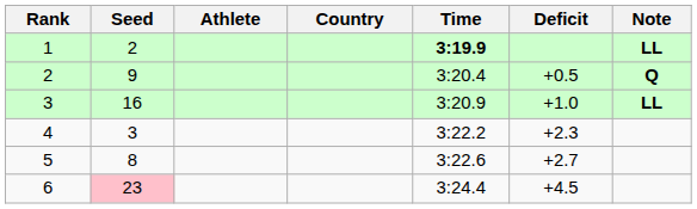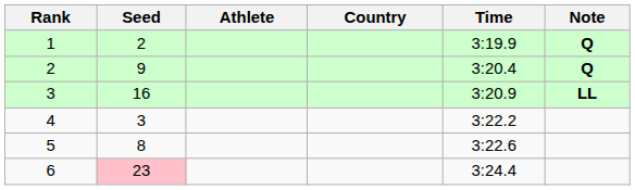 <table class="wikitable sortable" style="text-align:center" width=70%>
 <tr>
 <th>Rank</th>
 <th>Seed</th>
 <th>Athlete</th>
 <th>Country</th>
 <th>Time</th>
-<th>Deficit</th>
 <th>Note</th>
 </tr>
 <tr bgcolor=ccffcc>
 <td>1</td>
 <td>2</td>
 <td align=left></td>
 <td align=left></td>
-<td><strong>3:19.9</strong></td>
-<td></td>
-<td><strong>LL</strong></td>
+<td>3:19.9</td>
+<td><strong>Q</strong></td>
 </tr>
 <tr bgcolor=ccffcc>
 <td>2</td>
 <td>9</td>
 <td align=left></td>
 <td align=left></td>
 <td>3:20.4</td>
-<td>+0.5</td>
 <td><strong>Q</strong></td>
 </tr>
 <tr bgcolor=ccffcc>
 <td>3</td>
 <td>16</td>
 <td align=left></td>
 <td align=left></td>
 <td>3:20.9</td>
-<td>+1.0</td>
 <td><strong>LL</strong></td>
 </tr>
 <tr>
 <td>4</td>
 <td>3</td>
 <td align=left></td>
 <td align=left></td>
 <td>3:22.2</td>
-<td>+2.3</td>
 <td></td>
 </tr>
 <tr>
 <td>5</td>
 <td>8</td>
 <td align=left></td>
 <td align=left></td>
 <td>3:22.6</td>
-<td>+2.7</td>
 <td></td>
 </tr>
 <tr>
 <td>6</td>
 <td style="background: pink;">23</td>
 <td align=left></td>
 <td align=left></td>
 <td>3:24.4</td>
-<td>+4.5</td>
 <td></td>
 </tr>
 </table>
